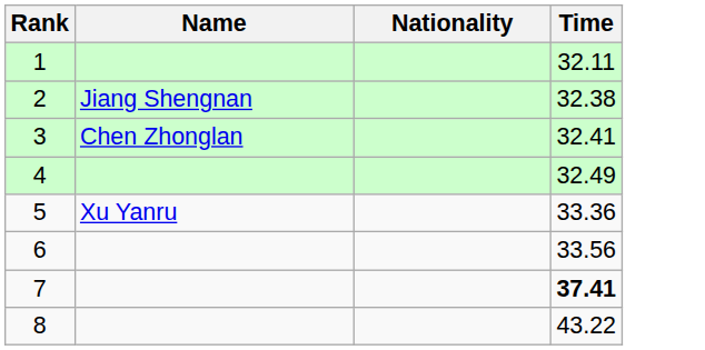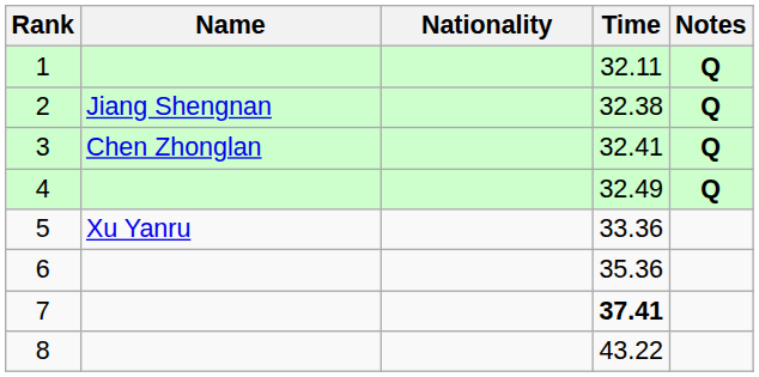 <table class="wikitable sortable" style="text-align:center">
 <tr>
 <th>Rank</th>
 <th style="width:180px">Name</th>
 <th style="width:125px">Nationality</th>
 <th>Time</th>
+<th>Notes</th>
 </tr>
 <tr style="background:#cfc;">
 <td>1</td>
 <td style="text-align:left;"></td>
 <td style="text-align:left;"></td>
 <td>32.11</td>
+<td><strong>Q</strong></td>
 </tr>
 <tr style="background:#cfc;">
 <td>2</td>
 <td style="text-align:left;"><a href='#'>Jiang Shengnan</a></td>
 <td style="text-align:left;"></td>
 <td>32.38</td>
+<td><strong>Q</strong></td>
 </tr>
 <tr style="background:#cfc;">
 <td>3</td>
 <td style="text-align:left;"><a href='#'>Chen Zhonglan</a></td>
 <td style="text-align:left;"></td>
 <td>32.41</td>
+<td><strong>Q</strong></td>
 </tr>
 <tr style="background:#cfc;">
 <td>4</td>
 <td style="text-align:left;"></td>
 <td style="text-align:left;"></td>
 <td>32.49</td>
+<td><strong>Q</strong></td>
 </tr>
 <tr>
 <td>5</td>
 <td style="text-align:left;"><a href='#'>Xu Yanru</a></td>
 <td style="text-align:left;"></td>
 <td>33.36</td>
+<td></td>
 </tr>
 <tr>
 <td>6</td>
 <td style="text-align:left;"></td>
 <td style="text-align:left;"></td>
-<td>33.56</td>
+<td>35.36</td>
+<td></td>
 </tr>
 <tr>
 <td>7</td>
 <td style="text-align:left;"></td>
 <td style="text-align:left;"></td>
 <td><strong>37.41</strong></td>
+<td></td>
 </tr>
 <tr>
 <td>8</td>
 <td style="text-align:left;"></td>
 <td style="text-align:left;"></td>
 <td>43.22</td>
+<td></td>
 </tr>
 </table>
